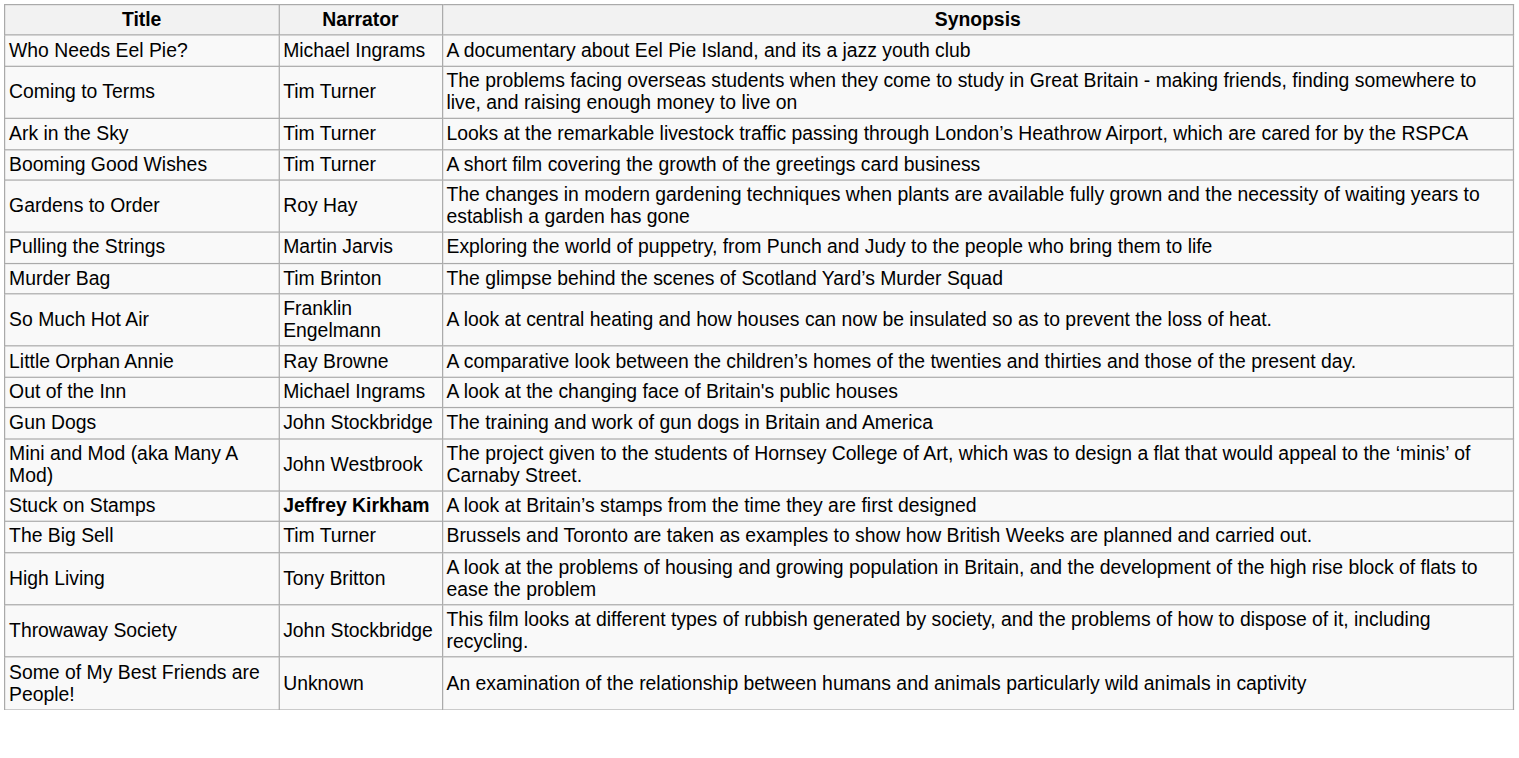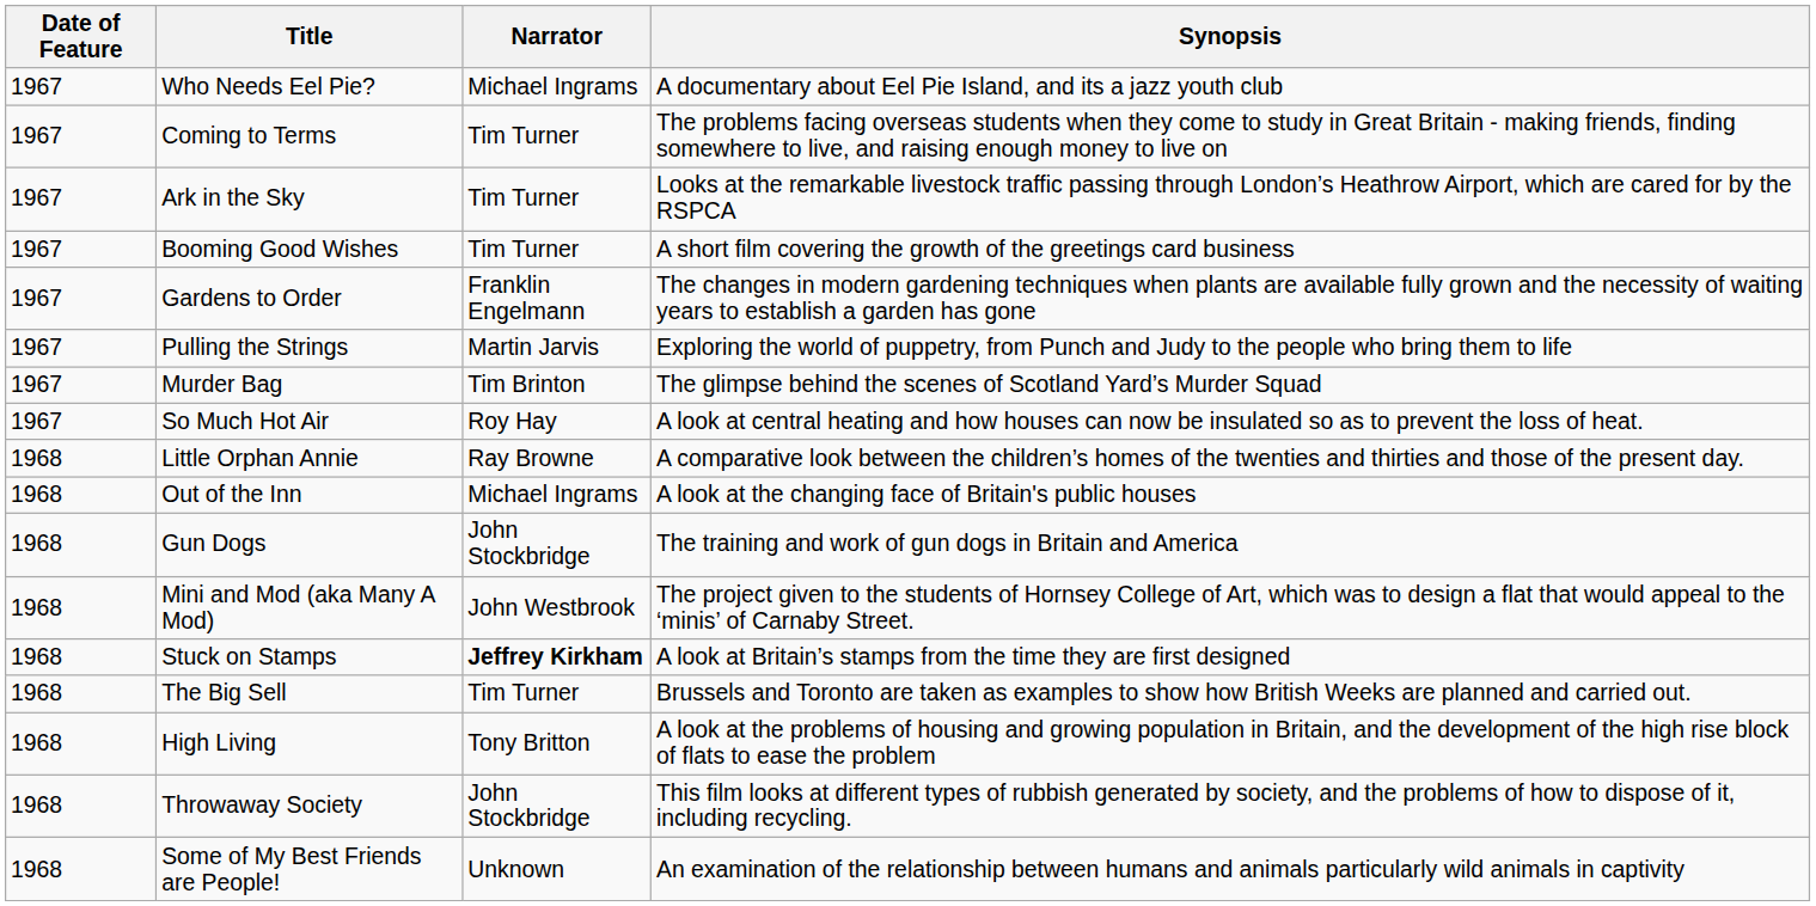 <table class="wikitable">
 <tr>
+<th>Date of Feature</th>
 <th>Title</th>
 <th>Narrator</th>
 <th>Synopsis</th>
 </tr>
 <tr>
+<td>1967</td>
 <td>Who Needs Eel Pie?</td>
 <td>Michael Ingrams</td>
 <td>A documentary about Eel Pie Island, and its a jazz youth club</td>
 </tr>
 <tr>
+<td>1967</td>
 <td>Coming to Terms</td>
 <td>Tim Turner</td>
 <td>The problems facing overseas students when they come to study in Great Britain - making friends, finding somewhere to live, and raising enough money to live on</td>
 </tr>
 <tr>
+<td>1967</td>
 <td>Ark in the Sky</td>
 <td>Tim Turner</td>
 <td>Looks at the remarkable livestock traffic passing through London’s Heathrow Airport, which are cared for by the RSPCA</td>
 </tr>
 <tr>
+<td>1967</td>
 <td>Booming Good Wishes</td>
 <td>Tim Turner</td>
 <td>A short film covering the growth of the greetings card business</td>
 </tr>
 <tr>
+<td>1967</td>
 <td>Gardens to Order</td>
-<td>Roy Hay</td>
+<td>Franklin Engelmann</td>
 <td>The changes in modern gardening techniques when plants are available fully grown and the necessity of waiting years to establish a garden has gone</td>
 </tr>
 <tr>
+<td>1967</td>
 <td>Pulling the Strings</td>
 <td>Martin Jarvis</td>
 <td>Exploring the world of puppetry, from Punch and Judy to the people who bring them to life</td>
 </tr>
 <tr>
+<td>1967</td>
 <td>Murder Bag</td>
 <td>Tim Brinton</td>
 <td>The glimpse behind the scenes of Scotland Yard’s Murder Squad</td>
 </tr>
 <tr>
+<td>1967</td>
 <td>So Much Hot Air</td>
-<td>Franklin Engelmann</td>
+<td>Roy Hay</td>
 <td>A look at central heating and how houses can now be insulated so as to prevent the loss of heat.</td>
 </tr>
 <tr>
+<td>1968</td>
 <td>Little Orphan Annie</td>
 <td>Ray Browne</td>
 <td>A comparative look between the children’s homes of the twenties and thirties and those of the present day.</td>
 </tr>
 <tr>
+<td>1968</td>
 <td>Out of the Inn</td>
 <td>Michael Ingrams</td>
 <td>A look at the changing face of Britain's public houses</td>
 </tr>
 <tr>
+<td>1968</td>
 <td>Gun Dogs</td>
 <td>John Stockbridge</td>
 <td>The training and work of gun dogs in Britain and America</td>
 </tr>
 <tr>
+<td>1968</td>
 <td>Mini and Mod (aka Many A Mod)</td>
 <td>John Westbrook</td>
 <td>The project given to the students of Hornsey College of Art, which was to design a flat that would appeal to the ‘minis’ of Carnaby Street.</td>
 </tr>
 <tr>
+<td>1968</td>
 <td>Stuck on Stamps</td>
 <td><strong>Jeffrey Kirkham</strong></td>
 <td>A look at Britain’s stamps from the time they are first designed</td>
 </tr>
 <tr>
+<td>1968</td>
 <td>The Big Sell</td>
 <td>Tim Turner</td>
 <td>Brussels and Toronto are taken as examples to show how British Weeks are planned and carried out.</td>
 </tr>
 <tr>
+<td>1968</td>
 <td>High Living</td>
 <td>Tony Britton</td>
 <td>A look at the problems of housing and growing population in Britain, and the development of the high rise block of flats to ease the problem</td>
 </tr>
 <tr>
+<td>1968</td>
 <td>Throwaway Society</td>
 <td>John Stockbridge</td>
 <td>This film looks at different types of rubbish generated by society, and the problems of how to dispose of it, including recycling.</td>
 </tr>
 <tr>
+<td>1968</td>
 <td>Some of My Best Friends are People!</td>
 <td>Unknown</td>
 <td>An examination of the relationship between humans and animals particularly wild animals in captivity</td>
 </tr>
 </table>
